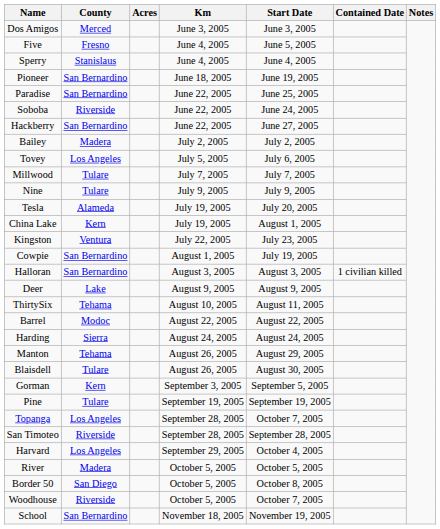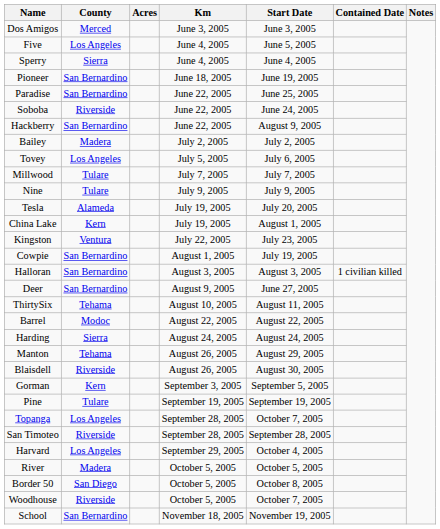 <table class="wikitable sortable" style="text-align:center;">
 <tr>
 <th>Name</th>
 <th>County</th>
 <th>Acres</th>
 <th>Km</th>
 <th>Start Date</th>
 <th>Contained Date</th>
 <th>Notes</th>
 </tr>
 <tr>
 <td>Dos Amigos</td>
 <td><a href='#'>Merced</a></td>
 <td></td>
 <td>June 3, 2005</td>
 <td>June 3, 2005</td>
 <td></td>
 </tr>
 <tr>
 <td>Five</td>
-<td><a href='#'>Fresno</a></td>
+<td><a href='#'>Los Angeles</a></td>
 <td></td>
 <td>June 4, 2005</td>
 <td>June 5, 2005</td>
 <td></td>
 </tr>
 <tr>
 <td>Sperry</td>
-<td><a href='#'>Stanislaus</a></td>
+<td><a href='#'>Sierra</a></td>
 <td></td>
 <td>June 4, 2005</td>
 <td>June 4, 2005</td>
 <td></td>
 </tr>
 <tr>
 <td>Pioneer</td>
 <td><a href='#'>San Bernardino</a></td>
 <td></td>
 <td>June 18, 2005</td>
 <td>June 19, 2005</td>
 <td></td>
 </tr>
 <tr>
 <td>Paradise</td>
 <td><a href='#'>San Bernardino</a></td>
 <td></td>
 <td>June 22, 2005</td>
 <td>June 25, 2005</td>
 <td></td>
 </tr>
 <tr>
 <td>Soboba</td>
 <td><a href='#'>Riverside</a></td>
 <td></td>
 <td>June 22, 2005</td>
 <td>June 24, 2005</td>
 <td></td>
 </tr>
 <tr>
 <td>Hackberry</td>
 <td><a href='#'>San Bernardino</a></td>
 <td></td>
 <td>June 22, 2005</td>
-<td>June 27, 2005</td>
+<td>August 9, 2005</td>
 <td></td>
 </tr>
 <tr>
 <td>Bailey</td>
 <td><a href='#'>Madera</a></td>
 <td></td>
 <td>July 2, 2005</td>
 <td>July 2, 2005</td>
 <td></td>
 </tr>
 <tr>
 <td>Tovey</td>
 <td><a href='#'>Los Angeles</a></td>
 <td></td>
 <td>July 5, 2005</td>
 <td>July 6, 2005</td>
 <td></td>
 </tr>
 <tr>
 <td>Millwood</td>
 <td><a href='#'>Tulare</a></td>
 <td></td>
 <td>July 7, 2005</td>
 <td>July 7, 2005</td>
 <td></td>
 </tr>
 <tr>
 <td>Nine</td>
 <td><a href='#'>Tulare</a></td>
 <td></td>
 <td>July 9, 2005</td>
 <td>July 9, 2005</td>
 <td></td>
 </tr>
 <tr>
 <td>Tesla</td>
 <td><a href='#'>Alameda</a></td>
 <td></td>
 <td>July 19, 2005</td>
 <td>July 20, 2005</td>
 <td></td>
 </tr>
 <tr>
 <td>China Lake</td>
 <td><a href='#'>Kern</a></td>
 <td></td>
 <td>July 19, 2005</td>
 <td>August 1, 2005</td>
 <td></td>
 </tr>
 <tr>
 <td>Kingston</td>
 <td><a href='#'>Ventura</a></td>
 <td></td>
 <td>July 22, 2005</td>
 <td>July 23, 2005</td>
 <td></td>
 </tr>
 <tr>
 <td>Cowpie</td>
 <td><a href='#'>San Bernardino</a></td>
 <td></td>
 <td>August 1, 2005</td>
 <td>July 19, 2005</td>
 <td></td>
 </tr>
 <tr>
 <td>Halloran</td>
 <td><a href='#'>San Bernardino</a></td>
 <td></td>
 <td>August 3, 2005</td>
 <td>August 3, 2005</td>
 <td>1 civilian killed</td>
 </tr>
 <tr>
 <td>Deer</td>
-<td><a href='#'>Lake</a></td>
+<td><a href='#'>San Bernardino</a></td>
 <td></td>
 <td>August 9, 2005</td>
-<td>August 9, 2005</td>
+<td>June 27, 2005</td>
 <td></td>
 </tr>
 <tr>
 <td>ThirtySix</td>
 <td><a href='#'>Tehama</a></td>
 <td></td>
 <td>August 10, 2005</td>
 <td>August 11, 2005</td>
 <td></td>
 </tr>
 <tr>
 <td>Barrel</td>
 <td><a href='#'>Modoc</a></td>
 <td></td>
 <td>August 22, 2005</td>
 <td>August 22, 2005</td>
 <td></td>
 </tr>
 <tr>
 <td>Harding</td>
 <td><a href='#'>Sierra</a></td>
 <td></td>
 <td>August 24, 2005</td>
 <td>August 24, 2005</td>
 <td></td>
 </tr>
 <tr>
 <td>Manton</td>
 <td><a href='#'>Tehama</a></td>
 <td></td>
 <td>August 26, 2005</td>
 <td>August 29, 2005</td>
 <td></td>
 </tr>
 <tr>
 <td>Blaisdell</td>
-<td><a href='#'>Tulare</a></td>
+<td><a href='#'>Riverside</a></td>
 <td></td>
 <td>August 26, 2005</td>
 <td>August 30, 2005</td>
 <td></td>
 </tr>
 <tr>
 <td>Gorman</td>
 <td><a href='#'>Kern</a></td>
 <td></td>
 <td>September 3, 2005</td>
 <td>September 5, 2005</td>
 <td></td>
 </tr>
 <tr>
 <td>Pine</td>
 <td><a href='#'>Tulare</a></td>
 <td></td>
 <td>September 19, 2005</td>
 <td>September 19, 2005</td>
 <td></td>
 </tr>
 <tr>
 <td><a href='#'>Topanga</a></td>
 <td><a href='#'>Los Angeles</a></td>
 <td></td>
 <td>September 28, 2005</td>
 <td>October 7, 2005</td>
 <td></td>
 </tr>
 <tr>
 <td>San Timoteo</td>
 <td><a href='#'>Riverside</a></td>
 <td></td>
 <td>September 28, 2005</td>
 <td>September 28, 2005</td>
 <td></td>
 </tr>
 <tr>
 <td>Harvard</td>
 <td><a href='#'>Los Angeles</a></td>
 <td></td>
 <td>September 29, 2005</td>
 <td>October 4, 2005</td>
 <td></td>
 </tr>
 <tr>
 <td>River</td>
 <td><a href='#'>Madera</a></td>
 <td></td>
 <td>October 5, 2005</td>
 <td>October 5, 2005</td>
 <td></td>
 </tr>
 <tr>
 <td>Border 50</td>
 <td><a href='#'>San Diego</a></td>
 <td></td>
 <td>October 5, 2005</td>
 <td>October 8, 2005</td>
 <td></td>
 </tr>
 <tr>
 <td>Woodhouse</td>
 <td><a href='#'>Riverside</a></td>
 <td></td>
 <td>October 5, 2005</td>
 <td>October 7, 2005</td>
 <td></td>
 </tr>
 <tr>
 <td>School</td>
 <td><a href='#'>San Bernardino</a></td>
 <td></td>
 <td>November 18, 2005</td>
 <td>November 19, 2005</td>
 <td></td>
 </tr>
 </table>
